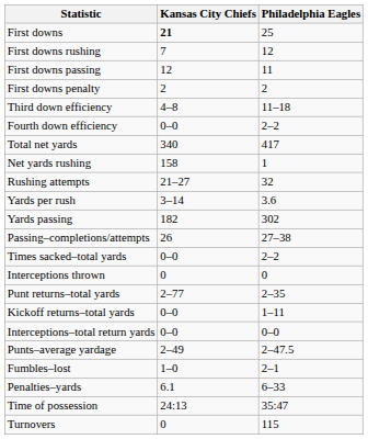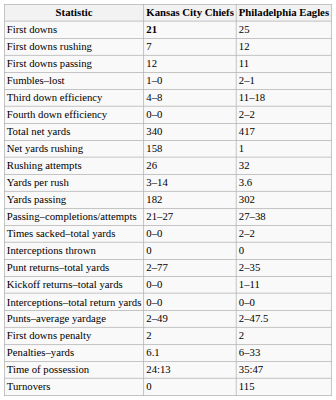 <table class="wikitable">
 <tr>
 <th>Statistic</th>
 <th>Kansas City Chiefs</th>
 <th>Philadelphia Eagles</th>
 </tr>
 <tr>
 <td>First downs</td>
 <td><strong>21</strong></td>
 <td>25</td>
 </tr>
 <tr>
 <td>First downs rushing</td>
 <td>7</td>
 <td>12</td>
 </tr>
 <tr>
 <td>First downs passing</td>
 <td>12</td>
 <td>11</td>
 </tr>
 <tr>
-<td>First downs penalty</td>
-<td>2</td>
-<td>2</td>
+<td>Fumbles–lost</td>
+<td>1–0</td>
+<td>2–1</td>
 </tr>
 <tr>
 <td>Third down efficiency</td>
 <td>4–8</td>
 <td>11–18</td>
 </tr>
 <tr>
 <td>Fourth down efficiency</td>
 <td>0–0</td>
 <td>2–2</td>
 </tr>
 <tr>
 <td>Total net yards</td>
 <td>340</td>
 <td>417</td>
 </tr>
 <tr>
 <td>Net yards rushing</td>
 <td>158</td>
 <td>1</td>
 </tr>
 <tr>
 <td>Rushing attempts</td>
-<td>21–27</td>
+<td>26</td>
 <td>32</td>
 </tr>
 <tr>
 <td>Yards per rush</td>
 <td>3–14</td>
 <td>3.6</td>
 </tr>
 <tr>
 <td>Yards passing</td>
 <td>182</td>
 <td>302</td>
 </tr>
 <tr>
 <td>Passing–completions/attempts</td>
-<td>26</td>
+<td>21–27</td>
 <td>27–38</td>
 </tr>
 <tr>
 <td>Times sacked–total yards</td>
 <td>0–0</td>
 <td>2–2</td>
 </tr>
 <tr>
 <td>Interceptions thrown</td>
 <td>0</td>
 <td>0</td>
 </tr>
 <tr>
 <td>Punt returns–total yards</td>
 <td>2–77</td>
 <td>2–35</td>
 </tr>
 <tr>
 <td>Kickoff returns–total yards</td>
 <td>0–0</td>
 <td>1–11</td>
 </tr>
 <tr>
 <td>Interceptions–total return yards</td>
 <td>0–0</td>
 <td>0–0</td>
 </tr>
 <tr>
 <td>Punts–average yardage</td>
 <td>2–49</td>
 <td>2–47.5</td>
 </tr>
 <tr>
-<td>Fumbles–lost</td>
-<td>1–0</td>
-<td>2–1</td>
+<td>First downs penalty</td>
+<td>2</td>
+<td>2</td>
 </tr>
 <tr>
 <td>Penalties–yards</td>
 <td>6.1</td>
 <td>6–33</td>
 </tr>
 <tr>
 <td>Time of possession</td>
 <td>24:13</td>
 <td>35:47</td>
 </tr>
 <tr>
 <td>Turnovers</td>
 <td>0</td>
 <td>115</td>
 </tr>
 </table>
